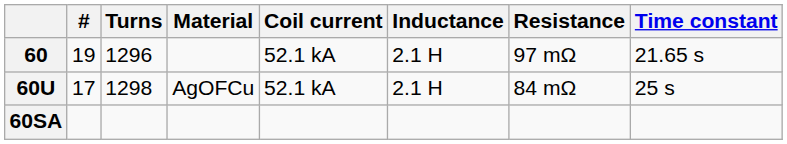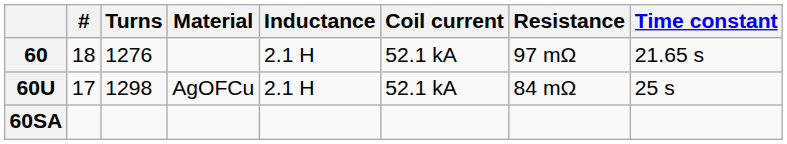 <table class=wikitable>
 <tr>
 <th scope=col></th>
 <th scope="col">#</th>
 <th>Turns</th>
 <th scope="col">Material</th>
+<th>Inductance</th>
 <th scope="col">Coil current</th>
-<th>Inductance</th>
 <th>Resistance</th>
 <th><a href='#'>Time constant</a></th>
 </tr>
 <tr>
 <th>60</th>
-<td>19</td>
-<td>1296</td>
+<td>18</td>
+<td>1276</td>
 <td></td>
+<td>2.1 H</td>
 <td>52.1 kA</td>
-<td>2.1 H</td>
 <td>97 mΩ</td>
 <td>21.65 s</td>
 </tr>
 <tr>
 <th scope="row">60U</th>
 <td>17</td>
 <td>1298</td>
 <td>AgOFCu</td>
+<td>2.1 H</td>
 <td>52.1 kA</td>
-<td>2.1 H</td>
 <td>84 mΩ</td>
 <td>25 s</td>
 </tr>
 <tr>
 <th scope=row>60SA</th>
 <td></td>
 <td></td>
 <td></td>
 <td></td>
 <td></td>
 <td></td>
 <td></td>
 </tr>
 </table>
